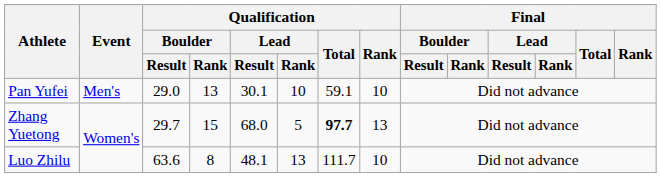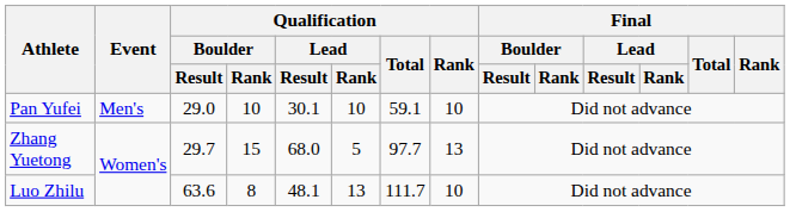 <table class=wikitable style=font-size:90%;text-align:center>
 <tr>
 <th rowspan="3">Athlete</th>
 <th rowspan="3">Event</th>
 <th colspan="6">Qualification</th>
 <th colspan="6">Final</th>
 </tr>
 <tr style="font-size: 95%">
 <th colspan="2">Boulder</th>
 <th colspan="2">Lead</th>
 <th rowspan="2">Total</th>
 <th rowspan="2">Rank</th>
 <th colspan="2">Boulder</th>
 <th colspan="2">Lead</th>
 <th rowspan="2">Total</th>
 <th rowspan="2">Rank</th>
 </tr>
 <tr style="font-size: 95%">
 <th>Result</th>
 <th>Rank</th>
 <th>Result</th>
 <th>Rank</th>
 <th>Result</th>
 <th>Rank</th>
 <th>Result</th>
 <th>Rank</th>
 </tr>
 <tr>
 <td align=left><a href='#'>Pan Yufei</a></td>
 <td align=left><a href='#'>Men's</a></td>
 <td>29.0</td>
-<td>13</td>
+<td>10</td>
 <td>30.1</td>
 <td>10</td>
 <td>59.1</td>
 <td>10</td>
 <td colspan=6>Did not advance</td>
 </tr>
 <tr>
 <td align=left><a href='#'>Zhang Yuetong</a></td>
 <td align=left rowspan=2><a href='#'>Women's</a></td>
 <td>29.7</td>
 <td>15</td>
 <td>68.0</td>
 <td>5</td>
-<td><strong>97.7</strong></td>
+<td>97.7</td>
 <td>13</td>
 <td colspan=6>Did not advance</td>
 </tr>
 <tr>
 <td align=left><a href='#'>Luo Zhilu</a></td>
 <td>63.6</td>
 <td>8</td>
 <td>48.1</td>
 <td>13</td>
 <td>111.7</td>
 <td>10</td>
 <td colspan=6>Did not advance</td>
 </tr>
 </table>
